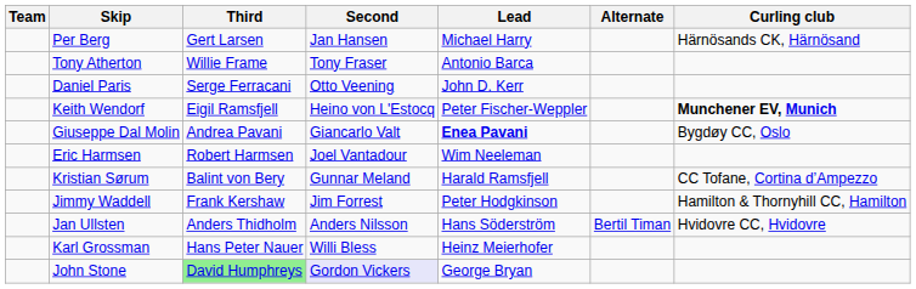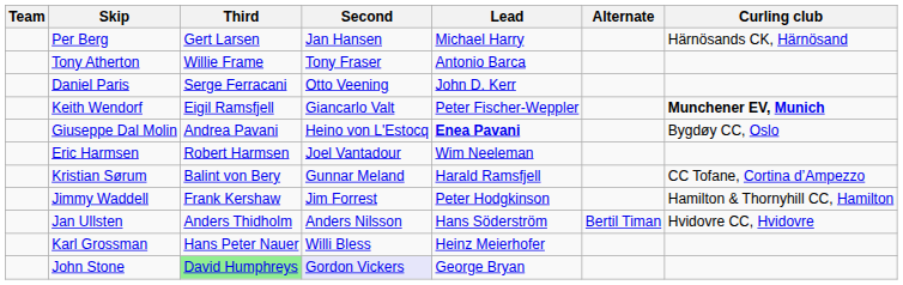 <table class="wikitable">
 <tr>
 <th>Team</th>
 <th>Skip</th>
 <th>Third</th>
 <th>Second</th>
 <th>Lead</th>
 <th>Alternate</th>
 <th>Curling club</th>
 </tr>
 <tr>
 <td></td>
 <td><a href='#'>Per Berg</a></td>
 <td><a href='#'>Gert Larsen</a></td>
 <td><a href='#'>Jan Hansen</a></td>
 <td><a href='#'>Michael Harry</a></td>
 <td></td>
 <td>Härnösands CK, <a href='#'>Härnösand</a></td>
 </tr>
 <tr>
 <td></td>
 <td><a href='#'>Tony Atherton</a></td>
 <td><a href='#'>Willie Frame</a></td>
 <td><a href='#'>Tony Fraser</a></td>
 <td><a href='#'>Antonio Barca</a></td>
 <td></td>
 <td></td>
 </tr>
 <tr>
 <td></td>
 <td><a href='#'>Daniel Paris</a></td>
 <td><a href='#'>Serge Ferracani</a></td>
 <td><a href='#'>Otto Veening</a></td>
 <td><a href='#'>John D. Kerr</a></td>
 <td></td>
 <td></td>
 </tr>
 <tr>
 <td></td>
 <td><a href='#'>Keith Wendorf</a></td>
 <td><a href='#'>Eigil Ramsfjell</a></td>
-<td><a href='#'>Heino von L'Estocq</a></td>
+<td><a href='#'>Giancarlo Valt</a></td>
 <td><a href='#'>Peter Fischer-Weppler</a></td>
 <td></td>
 <td><strong>Munchener EV, <a href='#'>Munich</a></strong></td>
 </tr>
 <tr>
 <td></td>
 <td><a href='#'>Giuseppe Dal Molin</a></td>
 <td><a href='#'>Andrea Pavani</a></td>
-<td><a href='#'>Giancarlo Valt</a></td>
+<td><a href='#'>Heino von L'Estocq</a></td>
 <td><strong><a href='#'>Enea Pavani</a></strong></td>
 <td></td>
 <td>Bygdøy CC, <a href='#'>Oslo</a></td>
 </tr>
 <tr>
 <td></td>
 <td><a href='#'>Eric Harmsen</a></td>
 <td><a href='#'>Robert Harmsen</a></td>
 <td><a href='#'>Joel Vantadour</a></td>
 <td><a href='#'>Wim Neeleman</a></td>
 <td></td>
 <td></td>
 </tr>
 <tr>
 <td></td>
 <td><a href='#'>Kristian Sørum</a></td>
 <td><a href='#'>Balint von Bery</a></td>
 <td><a href='#'>Gunnar Meland</a></td>
 <td><a href='#'>Harald Ramsfjell</a></td>
 <td></td>
 <td>CC Tofane, <a href='#'>Cortina d’Ampezzo</a></td>
 </tr>
 <tr>
 <td></td>
 <td><a href='#'>Jimmy Waddell</a></td>
 <td><a href='#'>Frank Kershaw</a></td>
 <td><a href='#'>Jim Forrest</a></td>
 <td><a href='#'>Peter Hodgkinson</a></td>
 <td></td>
 <td>Hamilton & Thornyhill CC, <a href='#'>Hamilton</a></td>
 </tr>
 <tr>
 <td></td>
 <td><a href='#'>Jan Ullsten</a></td>
 <td><a href='#'>Anders Thidholm</a></td>
 <td><a href='#'>Anders Nilsson</a></td>
 <td><a href='#'>Hans Söderström</a></td>
 <td><a href='#'>Bertil Timan</a></td>
 <td>Hvidovre CC, <a href='#'>Hvidovre</a></td>
 </tr>
 <tr>
 <td></td>
 <td><a href='#'>Karl Grossman</a></td>
 <td><a href='#'>Hans Peter Nauer</a></td>
 <td><a href='#'>Willi Bless</a></td>
 <td><a href='#'>Heinz Meierhofer</a></td>
 <td></td>
 <td></td>
 </tr>
 <tr>
 <td></td>
 <td><a href='#'>John Stone</a></td>
 <td style="background: lightgreen;"><a href='#'>David Humphreys</a></td>
 <td style="background: lavender;"><a href='#'>Gordon Vickers</a></td>
 <td><a href='#'>George Bryan</a></td>
 <td></td>
 <td></td>
 </tr>
 </table>
